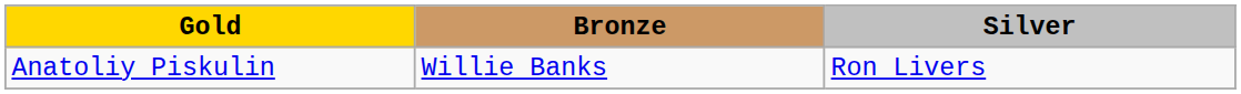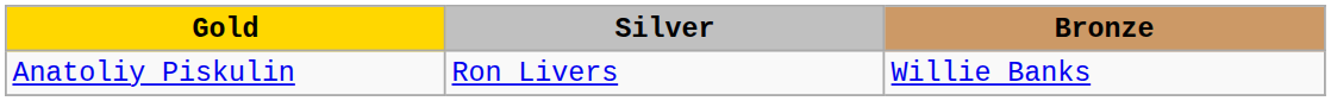 <table class="wikitable" style="text-align:left">
 <tr align="center">
 <td width=200 bgcolor=gold><strong>Gold</strong></td>
+<td width=200 bgcolor=silver><strong>Silver</strong></td>
 <td width=200 bgcolor=CC9966><strong>Bronze</strong></td>
-<td width=200 bgcolor=silver><strong>Silver</strong></td>
 </tr>
 <tr>
 <td><a href='#'>Anatoliy Piskulin</a><br><em></em></td>
+<td><a href='#'>Ron Livers</a><br><em></em></td>
 <td><a href='#'>Willie Banks</a><br><em></em></td>
-<td><a href='#'>Ron Livers</a><br><em></em></td>
 </tr>
 </table>
